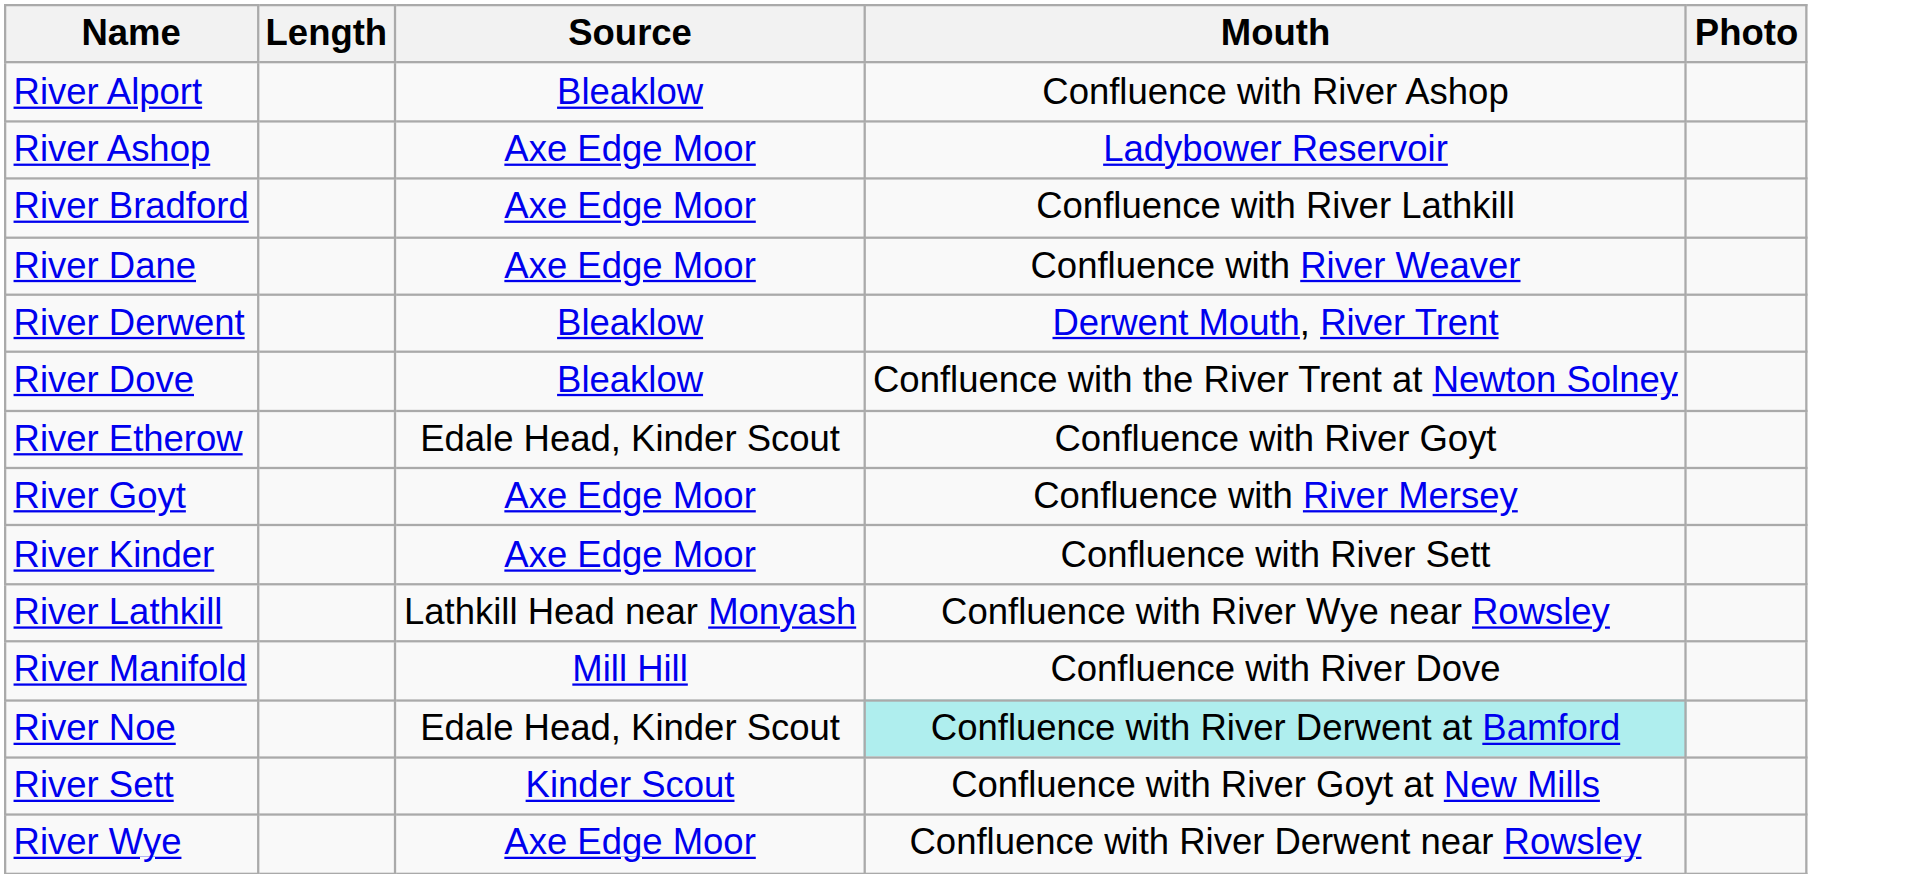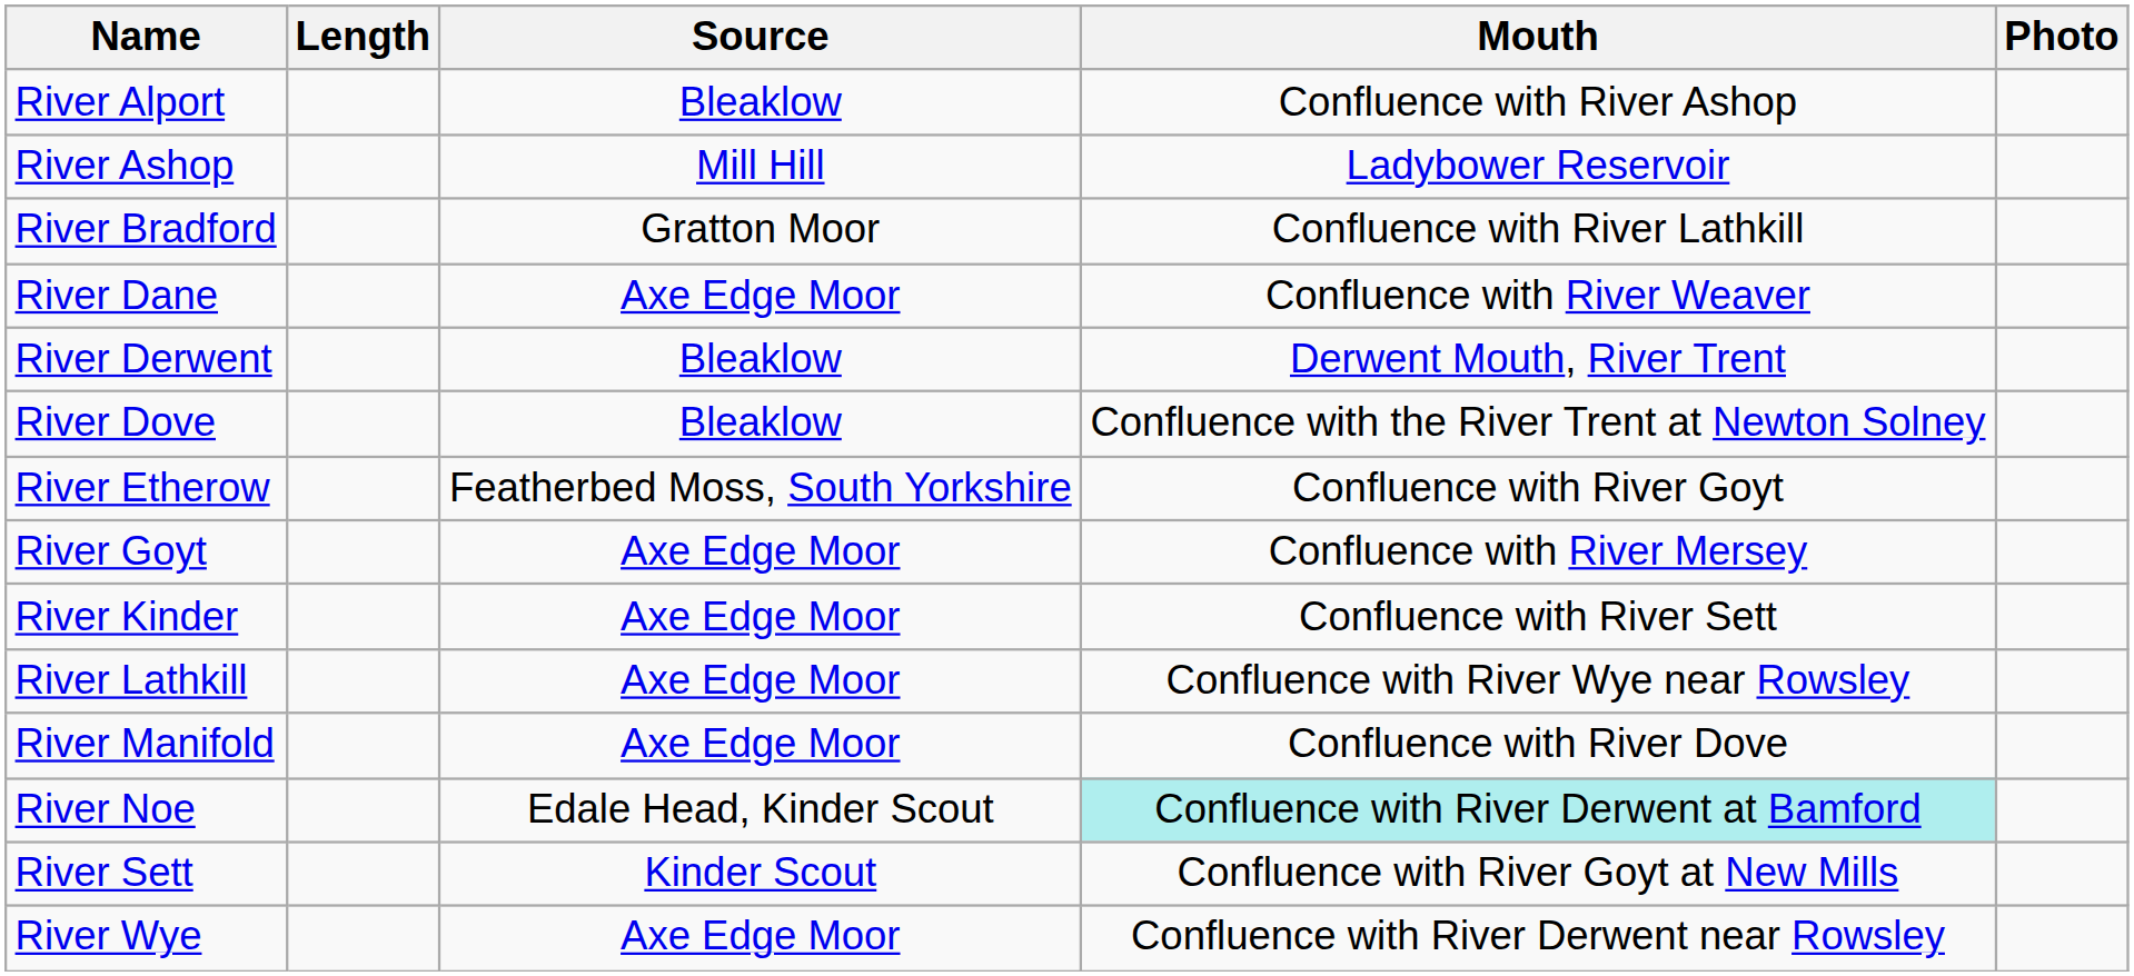 <table class="wikitable">
 <tr>
 <th>Name</th>
 <th>Length</th>
 <th>Source</th>
 <th>Mouth</th>
 <th>Photo</th>
 </tr>
 <tr>
 <td><a href='#'>River Alport</a></td>
 <td align="right"></td>
 <td align="center"><a href='#'>Bleaklow</a></td>
 <td align="center">Confluence with River Ashop</td>
 <td></td>
 </tr>
 <tr>
 <td><a href='#'>River Ashop</a></td>
 <td align="right"></td>
-<td align="center"><a href='#'>Axe Edge Moor</a></td>
+<td align="center"><a href='#'>Mill Hill</a></td>
 <td align="center"><a href='#'>Ladybower Reservoir</a></td>
 <td></td>
 </tr>
 <tr>
 <td><a href='#'>River Bradford</a></td>
 <td align="right"></td>
-<td align="center"><a href='#'>Axe Edge Moor</a></td>
+<td align="center">Gratton Moor</td>
 <td align="center">Confluence with River Lathkill</td>
 <td></td>
 </tr>
 <tr>
 <td><a href='#'>River Dane</a></td>
 <td align="right"></td>
 <td align="center"><a href='#'>Axe Edge Moor</a></td>
 <td align="center">Confluence with <a href='#'>River Weaver</a></td>
 <td></td>
 </tr>
 <tr>
 <td><a href='#'>River Derwent</a></td>
 <td align="right"></td>
 <td align="center"><a href='#'>Bleaklow</a></td>
 <td align="center"><a href='#'>Derwent Mouth</a>, <a href='#'>River Trent</a></td>
 <td></td>
 </tr>
 <tr>
 <td><a href='#'>River Dove</a></td>
 <td align="right"></td>
 <td align="center"><a href='#'>Bleaklow</a></td>
 <td align="center">Confluence with the River Trent at <a href='#'>Newton Solney</a></td>
 <td></td>
 </tr>
 <tr>
 <td><a href='#'>River Etherow</a></td>
 <td align="right"></td>
-<td align="center">Edale Head, Kinder Scout</td>
+<td align="center">Featherbed Moss, <a href='#'>South Yorkshire</a></td>
 <td align="center">Confluence with River Goyt</td>
 <td></td>
 </tr>
 <tr>
 <td><a href='#'>River Goyt</a></td>
 <td align="right"></td>
 <td align="center"><a href='#'>Axe Edge Moor</a></td>
 <td align="center">Confluence with <a href='#'>River Mersey</a></td>
 <td></td>
 </tr>
 <tr>
 <td><a href='#'>River Kinder</a></td>
 <td align="right"></td>
 <td align="center"><a href='#'>Axe Edge Moor</a></td>
 <td align="center">Confluence with River Sett</td>
 <td></td>
 </tr>
 <tr>
 <td><a href='#'>River Lathkill</a></td>
 <td align="right"></td>
-<td align="center">Lathkill Head near <a href='#'>Monyash</a></td>
+<td align="center"><a href='#'>Axe Edge Moor</a></td>
 <td align="center">Confluence with River Wye near <a href='#'>Rowsley</a></td>
 <td></td>
 </tr>
 <tr>
 <td><a href='#'>River Manifold</a></td>
 <td align="right"></td>
-<td align="center"><a href='#'>Mill Hill</a></td>
+<td align="center"><a href='#'>Axe Edge Moor</a></td>
 <td align="center">Confluence with River Dove</td>
 <td></td>
 </tr>
 <tr>
 <td><a href='#'>River Noe</a></td>
 <td align="right"></td>
 <td align="center">Edale Head, Kinder Scout</td>
 <td align="center" style="background: paleturquoise;">Confluence with River Derwent at <a href='#'>Bamford</a></td>
 <td></td>
 </tr>
 <tr>
 <td><a href='#'>River Sett</a></td>
 <td align="right"></td>
 <td align="center"><a href='#'>Kinder Scout</a></td>
 <td align="center">Confluence with River Goyt at <a href='#'>New Mills</a></td>
 <td></td>
 </tr>
 <tr>
 <td><a href='#'>River Wye</a></td>
 <td align="right"></td>
 <td align="center"><a href='#'>Axe Edge Moor</a></td>
 <td align="center">Confluence with River Derwent near <a href='#'>Rowsley</a></td>
 <td></td>
 </tr>
 </table>
